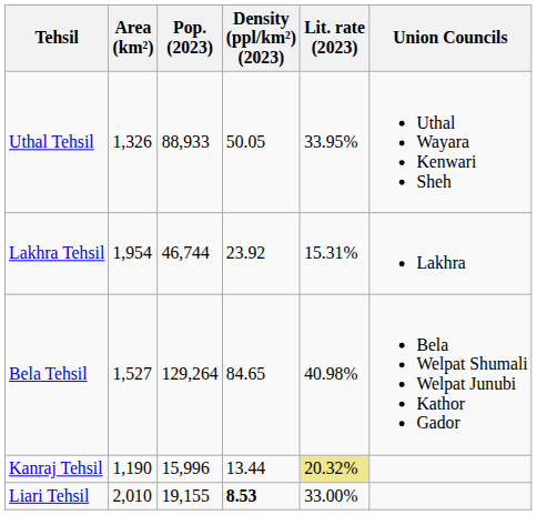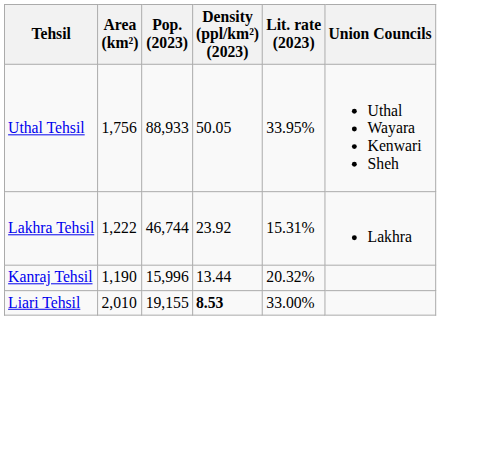 <table class="wikitable sortable static-row-numbers static-row-header-hash">
 <tr>
 <th>Tehsil</th>
 <th>Area<br>(km²)</th>
 <th>Pop.<br>(2023)</th>
 <th>Density<br>(ppl/km²)<br>(2023)</th>
 <th>Lit. rate<br>(2023)<br></th>
 <th>Union Councils</th>
 </tr>
 <tr>
 <td><a href='#'>Uthal Tehsil</a></td>
-<td>1,326</td>
+<td>1,756</td>
 <td>88,933</td>
 <td>50.05</td>
 <td>33.95%</td>
 <td><br><ul><li>Uthal</li><li>Wayara</li><li>Kenwari</li><li>Sheh</li></ul></td>
 </tr>
 <tr>
 <td><a href='#'>Lakhra Tehsil</a></td>
-<td>1,954</td>
+<td>1,222</td>
 <td>46,744</td>
 <td>23.92</td>
 <td>15.31%</td>
 <td><br><ul><li>Lakhra</li></ul></td>
 </tr>
 <tr>
-<td><a href='#'>Bela Tehsil</a></td>
-<td>1,527</td>
-<td>129,264</td>
-<td>84.65</td>
-<td>40.98%</td>
-<td><br><ul><li>Bela</li><li>Welpat Shumali</li><li>Welpat Junubi</li><li>Kathor</li><li>Gador</li></ul></td>
-</tr>
-<tr>
 <td><a href='#'>Kanraj Tehsil</a></td>
 <td>1,190</td>
 <td>15,996</td>
 <td>13.44</td>
-<td style="background: khaki;">20.32%</td>
+<td>20.32%</td>
 <td></td>
 </tr>
 <tr>
 <td><a href='#'>Liari Tehsil</a></td>
 <td>2,010</td>
 <td>19,155</td>
 <td><strong>8.53</strong></td>
 <td>33.00%</td>
 <td></td>
 </tr>
 </table>
